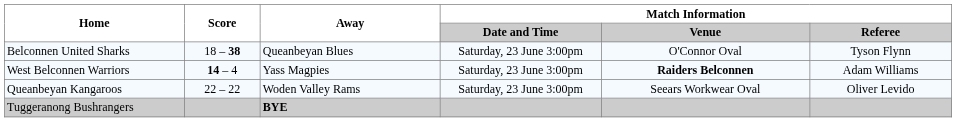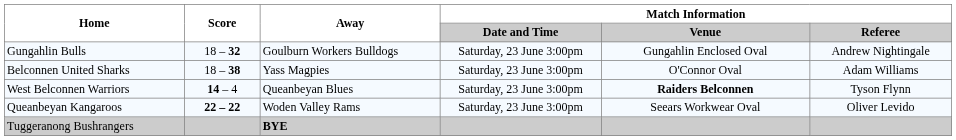 <table border="1" cellpadding="3" cellspacing="0" width="100%" style="border-collapse:collapse;  text-align:center;">
 <tr>
 <th rowspan="2" width="19%">Home</th>
 <th rowspan="2" width="8%">Score</th>
 <th rowspan="2" width="19%">Away</th>
 <th colspan="3">Match Information</th>
 </tr>
 <tr bgcolor="#CCCCCC">
 <th width="17%">Date and Time</th>
 <th width="22%">Venue</th>
 <th width="50%">Referee</th>
 </tr>
 <tr style="text-align:center; background:#f5faff;">
+<td align="left"> Gungahlin Bulls</td>
+<td>18 – <strong>32</strong></td>
+<td align="left"><strong></strong> Goulburn Workers Bulldogs</td>
+<td>Saturday, 23 June 3:00pm</td>
+<td>Gungahlin Enclosed Oval</td>
+<td>Andrew Nightingale</td>
+</tr>
+<tr style="text-align:center; background:#f5faff;">
 <td align="left"> Belconnen United Sharks</td>
 <td>18 – <strong>38</strong></td>
-<td align="left"> Queanbeyan Blues</td>
+<td align="left"> Yass Magpies</td>
 <td>Saturday, 23 June 3:00pm</td>
 <td>O'Connor Oval</td>
-<td>Tyson Flynn</td>
+<td>Adam Williams</td>
 </tr>
 <tr style="text-align:center; background:#f5faff;">
 <td align="left"> West Belconnen Warriors</td>
 <td><strong>14</strong> – 4</td>
-<td align="left"> Yass Magpies</td>
+<td align="left"> Queanbeyan Blues</td>
 <td>Saturday, 23 June 3:00pm</td>
 <td><strong>Raiders Belconnen</strong></td>
-<td>Adam Williams</td>
+<td>Tyson Flynn</td>
 </tr>
 <tr style="text-align:center; background:#f5faff;">
 <td align="left"> Queanbeyan Kangaroos</td>
-<td>22 – 22</td>
+<td><strong>22 – 22</strong></td>
 <td align="left"> Woden Valley Rams</td>
 <td>Saturday, 23 June 3:00pm</td>
 <td>Seears Workwear Oval</td>
 <td>Oliver Levido</td>
 </tr>
 <tr style="text-align:center; background:#CCCCCC;">
 <td align="left"> Tuggeranong Bushrangers</td>
 <td></td>
 <td align="left"><strong>BYE</strong></td>
 <td></td>
 <td></td>
 <td></td>
 </tr>
 </table>
